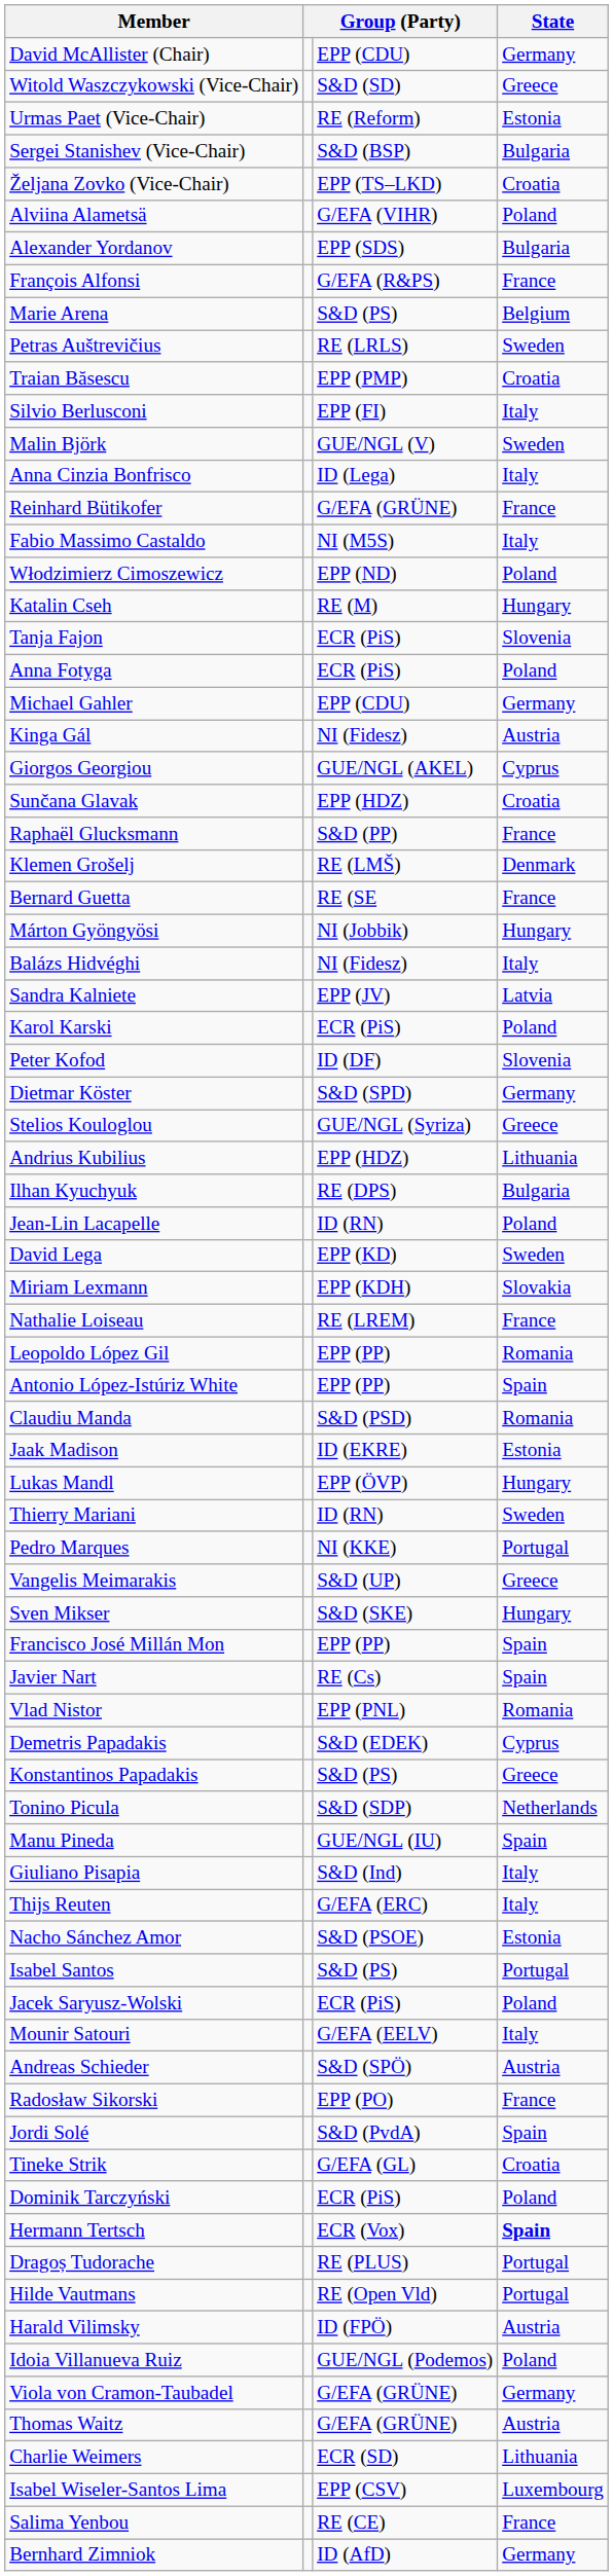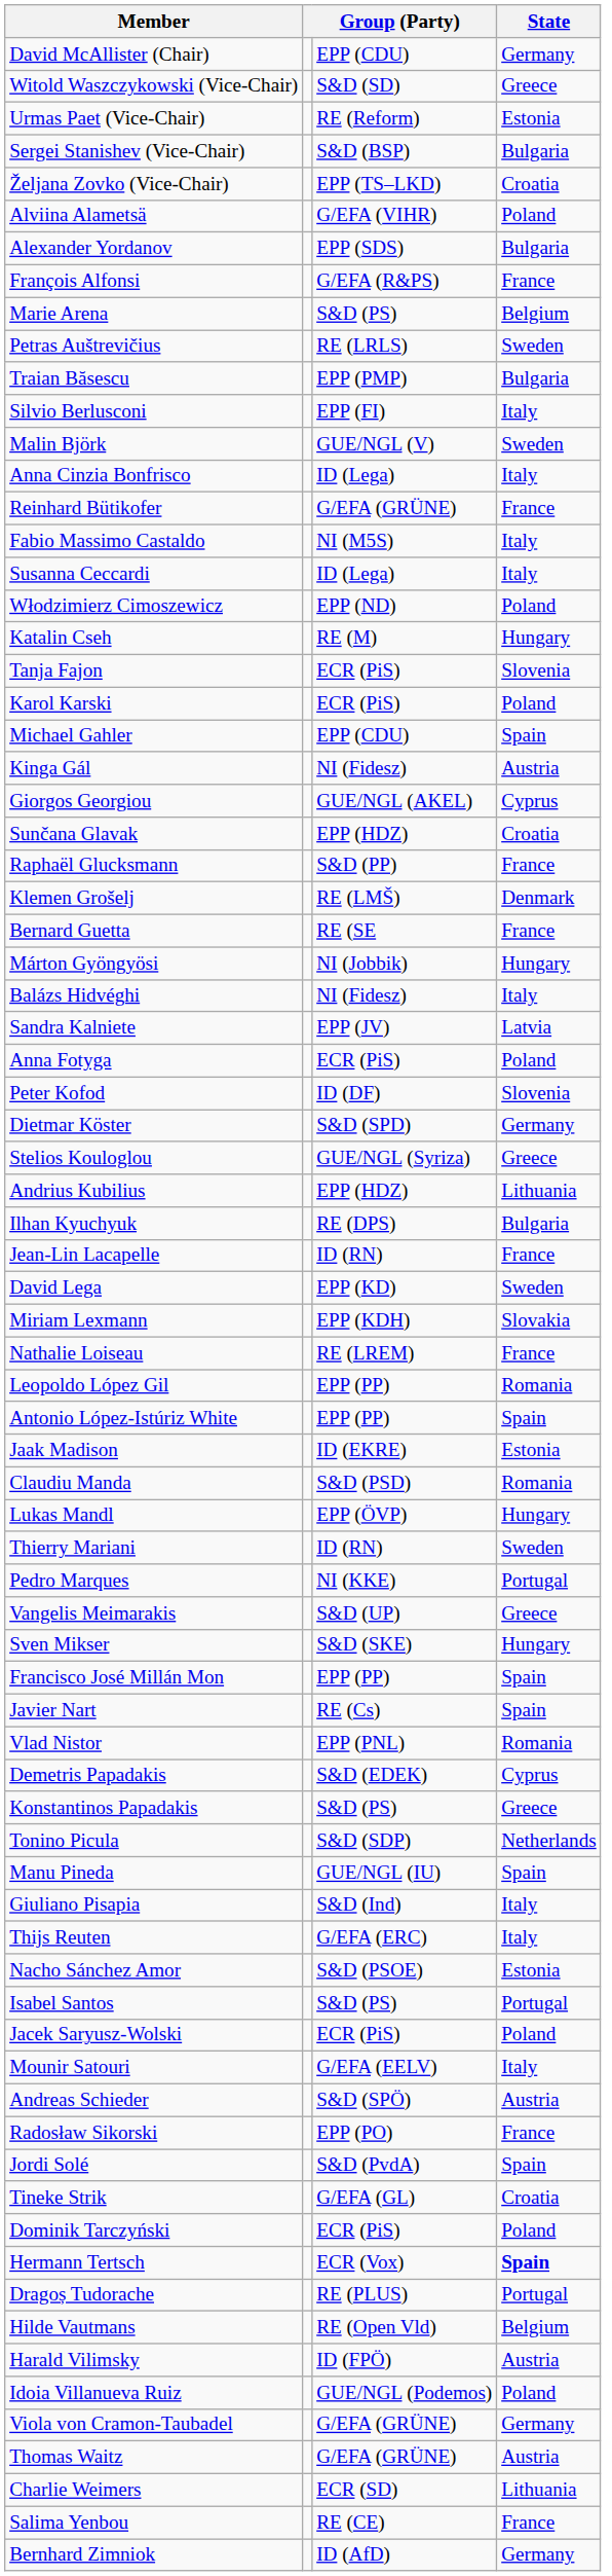 <table class="wikitable sortable mw-collapsible mw-collapsed" style="font-size:90%">
 <tr>
 <th>Member</th>
 <th colspan=2><a href='#'>Group</a> (Party)</th>
 <th><a href='#'>State</a></th>
 </tr>
 <tr>
 <td><a href='#'>David McAllister</a> (Chair)</td>
 <td bgcolor=></td>
 <td><a href='#'>EPP</a> (<a href='#'>CDU</a>)</td>
 <td><a href='#'>Germany</a></td>
 </tr>
 <tr>
 <td><a href='#'>Witold Waszczykowski</a> (Vice-Chair)</td>
 <td bgcolor=></td>
 <td><a href='#'>S&D</a> (<a href='#'>SD</a>)</td>
 <td><a href='#'>Greece</a></td>
 </tr>
 <tr>
 <td><a href='#'>Urmas Paet</a> (Vice-Chair)</td>
 <td bgcolor=></td>
 <td><a href='#'>RE</a> (<a href='#'>Reform</a>)</td>
 <td><a href='#'>Estonia</a></td>
 </tr>
 <tr>
 <td><a href='#'>Sergei Stanishev</a> (Vice-Chair)</td>
 <td bgcolor=></td>
 <td><a href='#'>S&D</a> (<a href='#'>BSP</a>)</td>
 <td><a href='#'>Bulgaria</a></td>
 </tr>
 <tr>
 <td><a href='#'>Željana Zovko</a> (Vice-Chair)</td>
 <td bgcolor=></td>
 <td><a href='#'>EPP</a> (<a href='#'>TS–LKD</a>)</td>
 <td><a href='#'>Croatia</a></td>
 </tr>
 <tr>
 <td><a href='#'>Alviina Alametsä</a></td>
 <td bgcolor=></td>
 <td><a href='#'>G/EFA</a> (<a href='#'>VIHR</a>)</td>
 <td><a href='#'>Poland</a></td>
 </tr>
 <tr>
 <td><a href='#'>Alexander Yordanov</a></td>
 <td bgcolor=></td>
 <td><a href='#'>EPP</a> (<a href='#'>SDS</a>)</td>
 <td><a href='#'>Bulgaria</a></td>
 </tr>
 <tr>
 <td><a href='#'>François Alfonsi</a></td>
 <td bgcolor=></td>
 <td><a href='#'>G/EFA</a> (<a href='#'>R&PS</a>)</td>
 <td><a href='#'>France</a></td>
 </tr>
 <tr>
 <td><a href='#'>Marie Arena</a></td>
 <td bgcolor=></td>
 <td><a href='#'>S&D</a> (<a href='#'>PS</a>)</td>
 <td><a href='#'>Belgium</a></td>
 </tr>
 <tr>
 <td><a href='#'>Petras Auštrevičius</a></td>
 <td bgcolor=></td>
 <td><a href='#'>RE</a> (<a href='#'>LRLS</a>)</td>
 <td><a href='#'>Sweden</a></td>
 </tr>
 <tr>
 <td><a href='#'>Traian Băsescu</a></td>
 <td bgcolor=></td>
 <td><a href='#'>EPP</a> (<a href='#'>PMP</a>)</td>
-<td><a href='#'>Croatia</a></td>
+<td><a href='#'>Bulgaria</a></td>
 </tr>
 <tr>
 <td><a href='#'>Silvio Berlusconi</a></td>
 <td bgcolor=></td>
 <td><a href='#'>EPP</a> (<a href='#'>FI</a>)</td>
 <td><a href='#'>Italy</a></td>
 </tr>
 <tr>
 <td><a href='#'>Malin Björk</a></td>
 <td bgcolor=></td>
 <td><a href='#'>GUE/NGL</a> (<a href='#'>V</a>)</td>
 <td><a href='#'>Sweden</a></td>
 </tr>
 <tr>
 <td><a href='#'>Anna Cinzia Bonfrisco</a></td>
 <td bgcolor=></td>
 <td><a href='#'>ID</a> (<a href='#'>Lega</a>)</td>
 <td><a href='#'>Italy</a></td>
 </tr>
 <tr>
 <td><a href='#'>Reinhard Bütikofer</a></td>
 <td bgcolor=></td>
 <td><a href='#'>G/EFA</a> (<a href='#'>GRÜNE</a>)</td>
 <td><a href='#'>France</a></td>
 </tr>
 <tr>
 <td><a href='#'>Fabio Massimo Castaldo</a></td>
 <td bgcolor=></td>
 <td><a href='#'>NI</a> (<a href='#'>M5S</a>)</td>
 <td><a href='#'>Italy</a></td>
 </tr>
 <tr>
+<td><a href='#'>Susanna Ceccardi</a></td>
+<td bgcolor=></td>
+<td><a href='#'>ID</a> (<a href='#'>Lega</a>)</td>
+<td><a href='#'>Italy</a></td>
+</tr>
+<tr>
 <td><a href='#'>Włodzimierz Cimoszewicz</a></td>
 <td bgcolor=></td>
 <td><a href='#'>EPP</a> (<a href='#'>ND</a>)</td>
 <td><a href='#'>Poland</a></td>
 </tr>
 <tr>
 <td><a href='#'>Katalin Cseh</a></td>
 <td bgcolor=></td>
 <td><a href='#'>RE</a> (<a href='#'>M</a>)</td>
 <td><a href='#'>Hungary</a></td>
 </tr>
 <tr>
 <td><a href='#'>Tanja Fajon</a></td>
 <td bgcolor=></td>
 <td><a href='#'>ECR</a> (<a href='#'>PiS</a>)</td>
 <td><a href='#'>Slovenia</a></td>
 </tr>
 <tr>
-<td><a href='#'>Anna Fotyga</a></td>
+<td><a href='#'>Karol Karski</a></td>
 <td bgcolor=></td>
 <td><a href='#'>ECR</a> (<a href='#'>PiS</a>)</td>
 <td><a href='#'>Poland</a></td>
 </tr>
 <tr>
 <td><a href='#'>Michael Gahler</a></td>
 <td bgcolor=></td>
 <td><a href='#'>EPP</a> (<a href='#'>CDU</a>)</td>
-<td><a href='#'>Germany</a></td>
+<td><a href='#'>Spain</a></td>
 </tr>
 <tr>
 <td><a href='#'>Kinga Gál</a></td>
 <td bgcolor=></td>
 <td><a href='#'>NI</a> (<a href='#'>Fidesz</a>)</td>
 <td><a href='#'>Austria</a></td>
 </tr>
 <tr>
 <td><a href='#'>Giorgos Georgiou</a></td>
 <td bgcolor=></td>
 <td><a href='#'>GUE/NGL</a> (<a href='#'>AKEL</a>)</td>
 <td><a href='#'>Cyprus</a></td>
 </tr>
 <tr>
 <td><a href='#'>Sunčana Glavak</a></td>
 <td bgcolor=></td>
 <td><a href='#'>EPP</a> (<a href='#'>HDZ</a>)</td>
 <td><a href='#'>Croatia</a></td>
 </tr>
 <tr>
 <td><a href='#'>Raphaël Glucksmann</a></td>
 <td bgcolor=></td>
 <td><a href='#'>S&D</a> (<a href='#'>PP</a>)</td>
 <td><a href='#'>France</a></td>
 </tr>
 <tr>
 <td><a href='#'>Klemen Grošelj</a></td>
 <td bgcolor=></td>
 <td><a href='#'>RE</a> (<a href='#'>LMŠ</a>)</td>
 <td><a href='#'>Denmark</a></td>
 </tr>
 <tr>
 <td><a href='#'>Bernard Guetta</a></td>
 <td bgcolor=></td>
 <td><a href='#'>RE</a> (<a href='#'>SE</a></td>
 <td><a href='#'>France</a></td>
 </tr>
 <tr>
 <td><a href='#'>Márton Gyöngyösi</a></td>
 <td bgcolor=></td>
 <td><a href='#'>NI</a> (<a href='#'>Jobbik</a>)</td>
 <td><a href='#'>Hungary</a></td>
 </tr>
 <tr>
 <td><a href='#'>Balázs Hidvéghi</a></td>
 <td bgcolor=></td>
 <td><a href='#'>NI</a> (<a href='#'>Fidesz</a>)</td>
 <td><a href='#'>Italy</a></td>
 </tr>
 <tr>
 <td><a href='#'>Sandra Kalniete</a></td>
 <td bgcolor=></td>
 <td><a href='#'>EPP</a> (<a href='#'>JV</a>)</td>
 <td><a href='#'>Latvia</a></td>
 </tr>
 <tr>
-<td><a href='#'>Karol Karski</a></td>
+<td><a href='#'>Anna Fotyga</a></td>
 <td bgcolor=></td>
 <td><a href='#'>ECR</a> (<a href='#'>PiS</a>)</td>
 <td><a href='#'>Poland</a></td>
 </tr>
 <tr>
 <td><a href='#'>Peter Kofod</a></td>
 <td bgcolor=></td>
 <td><a href='#'>ID</a> (<a href='#'>DF</a>)</td>
 <td><a href='#'>Slovenia</a></td>
 </tr>
 <tr>
 <td><a href='#'>Dietmar Köster</a></td>
 <td bgcolor=></td>
 <td><a href='#'>S&D</a> (<a href='#'>SPD</a>)</td>
 <td><a href='#'>Germany</a></td>
 </tr>
 <tr>
 <td><a href='#'>Stelios Kouloglou</a></td>
 <td bgcolor=></td>
 <td><a href='#'>GUE/NGL</a> (<a href='#'>Syriza</a>)</td>
 <td><a href='#'>Greece</a></td>
 </tr>
 <tr>
 <td><a href='#'>Andrius Kubilius</a></td>
 <td bgcolor=></td>
 <td><a href='#'>EPP</a> (<a href='#'>HDZ</a>)</td>
 <td><a href='#'>Lithuania</a></td>
 </tr>
 <tr>
 <td><a href='#'>Ilhan Kyuchyuk</a></td>
 <td bgcolor=></td>
 <td><a href='#'>RE</a> (<a href='#'>DPS</a>)</td>
 <td><a href='#'>Bulgaria</a></td>
 </tr>
 <tr>
 <td><a href='#'>Jean-Lin Lacapelle</a></td>
 <td bgcolor=></td>
 <td><a href='#'>ID</a> (<a href='#'>RN</a>)</td>
-<td><a href='#'>Poland</a></td>
+<td><a href='#'>France</a></td>
 </tr>
 <tr>
 <td><a href='#'>David Lega</a></td>
 <td bgcolor=></td>
 <td><a href='#'>EPP</a> (<a href='#'>KD</a>)</td>
 <td><a href='#'>Sweden</a></td>
 </tr>
 <tr>
 <td><a href='#'>Miriam Lexmann</a></td>
 <td bgcolor=></td>
 <td><a href='#'>EPP</a> (<a href='#'>KDH</a>)</td>
 <td><a href='#'>Slovakia</a></td>
 </tr>
 <tr>
 <td><a href='#'>Nathalie Loiseau</a></td>
 <td bgcolor=></td>
 <td><a href='#'>RE</a> (<a href='#'>LREM</a>)</td>
 <td><a href='#'>France</a></td>
 </tr>
 <tr>
 <td><a href='#'>Leopoldo López Gil</a></td>
 <td bgcolor=></td>
 <td><a href='#'>EPP</a> (<a href='#'>PP</a>)</td>
 <td><a href='#'>Romania</a></td>
 </tr>
 <tr>
 <td><a href='#'>Antonio López-Istúriz White</a></td>
 <td bgcolor=></td>
 <td><a href='#'>EPP</a> (<a href='#'>PP</a>)</td>
 <td><a href='#'>Spain</a></td>
 </tr>
 <tr>
+<td><a href='#'>Jaak Madison</a></td>
+<td bgcolor=></td>
+<td><a href='#'>ID</a> (<a href='#'>EKRE</a>)</td>
+<td><a href='#'>Estonia</a></td>
+</tr>
+<tr>
 <td><a href='#'>Claudiu Manda</a></td>
 <td bgcolor=></td>
 <td><a href='#'>S&D</a> (<a href='#'>PSD</a>)</td>
 <td><a href='#'>Romania</a></td>
-</tr>
-<tr>
-<td><a href='#'>Jaak Madison</a></td>
-<td bgcolor=></td>
-<td><a href='#'>ID</a> (<a href='#'>EKRE</a>)</td>
-<td><a href='#'>Estonia</a></td>
 </tr>
 <tr>
 <td><a href='#'>Lukas Mandl</a></td>
 <td bgcolor=></td>
 <td><a href='#'>EPP</a> (<a href='#'>ÖVP</a>)</td>
 <td><a href='#'>Hungary</a></td>
 </tr>
 <tr>
 <td><a href='#'>Thierry Mariani</a></td>
 <td bgcolor=></td>
 <td><a href='#'>ID</a> (<a href='#'>RN</a>)</td>
 <td><a href='#'>Sweden</a></td>
 </tr>
 <tr>
 <td><a href='#'>Pedro Marques</a></td>
 <td bgcolor=></td>
 <td><a href='#'>NI</a> (<a href='#'>KKE</a>)</td>
 <td><a href='#'>Portugal</a></td>
 </tr>
 <tr>
 <td><a href='#'>Vangelis Meimarakis</a></td>
 <td bgcolor=></td>
 <td><a href='#'>S&D</a> (<a href='#'>UP</a>)</td>
 <td><a href='#'>Greece</a></td>
 </tr>
 <tr>
 <td><a href='#'>Sven Mikser</a></td>
 <td bgcolor=></td>
 <td><a href='#'>S&D</a> (<a href='#'>SKE</a>)</td>
 <td><a href='#'>Hungary</a></td>
 </tr>
 <tr>
 <td><a href='#'>Francisco José Millán Mon</a></td>
 <td bgcolor=></td>
 <td><a href='#'>EPP</a> (<a href='#'>PP</a>)</td>
 <td><a href='#'>Spain</a></td>
 </tr>
 <tr>
 <td><a href='#'>Javier Nart</a></td>
 <td bgcolor=></td>
 <td><a href='#'>RE</a> (<a href='#'>Cs</a>)</td>
 <td><a href='#'>Spain</a></td>
 </tr>
 <tr>
 <td><a href='#'>Vlad Nistor</a></td>
 <td bgcolor=></td>
 <td><a href='#'>EPP</a> (<a href='#'>PNL</a>)</td>
 <td><a href='#'>Romania</a></td>
 </tr>
 <tr>
 <td><a href='#'>Demetris Papadakis</a></td>
 <td bgcolor=></td>
 <td><a href='#'>S&D</a> (<a href='#'>EDEK</a>)</td>
 <td><a href='#'>Cyprus</a></td>
 </tr>
 <tr>
 <td><a href='#'>Konstantinos Papadakis</a></td>
 <td bgcolor=></td>
 <td><a href='#'>S&D</a> (<a href='#'>PS</a>)</td>
 <td><a href='#'>Greece</a></td>
 </tr>
 <tr>
 <td><a href='#'>Tonino Picula</a></td>
 <td bgcolor=></td>
 <td><a href='#'>S&D</a> (<a href='#'>SDP</a>)</td>
 <td><a href='#'>Netherlands</a></td>
 </tr>
 <tr>
 <td><a href='#'>Manu Pineda</a></td>
 <td bgcolor=></td>
 <td><a href='#'>GUE/NGL</a> (<a href='#'>IU</a>)</td>
 <td><a href='#'>Spain</a></td>
 </tr>
 <tr>
 <td><a href='#'>Giuliano Pisapia</a></td>
 <td bgcolor=></td>
 <td><a href='#'>S&D</a> (<a href='#'>Ind</a>)</td>
 <td><a href='#'>Italy</a></td>
 </tr>
 <tr>
 <td><a href='#'>Thijs Reuten</a></td>
 <td bgcolor=></td>
 <td><a href='#'>G/EFA</a> (<a href='#'>ERC</a>)</td>
 <td><a href='#'>Italy</a></td>
 </tr>
 <tr>
 <td><a href='#'>Nacho Sánchez Amor</a></td>
 <td bgcolor=></td>
 <td><a href='#'>S&D</a> (<a href='#'>PSOE</a>)</td>
 <td><a href='#'>Estonia</a></td>
 </tr>
 <tr>
 <td><a href='#'>Isabel Santos</a></td>
 <td bgcolor=></td>
 <td><a href='#'>S&D</a> (<a href='#'>PS</a>)</td>
 <td><a href='#'>Portugal</a></td>
 </tr>
 <tr>
 <td><a href='#'>Jacek Saryusz-Wolski</a></td>
 <td bgcolor=></td>
 <td><a href='#'>ECR</a> (<a href='#'>PiS</a>)</td>
 <td><a href='#'>Poland</a></td>
 </tr>
 <tr>
 <td><a href='#'>Mounir Satouri</a></td>
 <td bgcolor=></td>
 <td><a href='#'>G/EFA</a> (<a href='#'>EELV</a>)</td>
 <td><a href='#'>Italy</a></td>
 </tr>
 <tr>
 <td><a href='#'>Andreas Schieder</a></td>
 <td bgcolor=></td>
 <td><a href='#'>S&D</a> (<a href='#'>SPÖ</a>)</td>
 <td><a href='#'>Austria</a></td>
 </tr>
 <tr>
 <td><a href='#'>Radosław Sikorski</a></td>
 <td bgcolor=></td>
 <td><a href='#'>EPP</a> (<a href='#'>PO</a>)</td>
 <td><a href='#'>France</a></td>
 </tr>
 <tr>
 <td><a href='#'>Jordi Solé</a></td>
 <td bgcolor=></td>
 <td><a href='#'>S&D</a> (<a href='#'>PvdA</a>)</td>
 <td><a href='#'>Spain</a></td>
 </tr>
 <tr>
 <td><a href='#'>Tineke Strik</a></td>
 <td bgcolor=></td>
 <td><a href='#'>G/EFA</a> (<a href='#'>GL</a>)</td>
 <td><a href='#'>Croatia</a></td>
 </tr>
 <tr>
 <td><a href='#'>Dominik Tarczyński</a></td>
 <td bgcolor=></td>
 <td><a href='#'>ECR</a> (<a href='#'>PiS</a>)</td>
 <td><a href='#'>Poland</a></td>
 </tr>
 <tr>
 <td><a href='#'>Hermann Tertsch</a></td>
 <td bgcolor=></td>
 <td><a href='#'>ECR</a> (<a href='#'>Vox</a>)</td>
 <td><strong><a href='#'>Spain</a></strong></td>
 </tr>
 <tr>
 <td><a href='#'>Dragoș Tudorache</a></td>
 <td bgcolor=></td>
 <td><a href='#'>RE</a> (<a href='#'>PLUS</a>)</td>
 <td><a href='#'>Portugal</a></td>
 </tr>
 <tr>
 <td><a href='#'>Hilde Vautmans</a></td>
 <td bgcolor=></td>
 <td><a href='#'>RE</a> (<a href='#'>Open Vld</a>)</td>
-<td><a href='#'>Portugal</a></td>
+<td><a href='#'>Belgium</a></td>
 </tr>
 <tr>
 <td><a href='#'>Harald Vilimsky</a></td>
 <td bgcolor=></td>
 <td><a href='#'>ID</a> (<a href='#'>FPÖ</a>)</td>
 <td><a href='#'>Austria</a></td>
 </tr>
 <tr>
 <td><a href='#'>Idoia Villanueva Ruiz</a></td>
 <td bgcolor=></td>
 <td><a href='#'>GUE/NGL</a> (<a href='#'>Podemos</a>)</td>
 <td><a href='#'>Poland</a></td>
 </tr>
 <tr>
 <td><a href='#'>Viola von Cramon-Taubadel</a></td>
 <td bgcolor=></td>
 <td><a href='#'>G/EFA</a> (<a href='#'>GRÜNE</a>)</td>
 <td><a href='#'>Germany</a></td>
 </tr>
 <tr>
 <td><a href='#'>Thomas Waitz</a></td>
 <td bgcolor=></td>
 <td><a href='#'>G/EFA</a> (<a href='#'>GRÜNE</a>)</td>
 <td><a href='#'>Austria</a></td>
 </tr>
 <tr>
 <td><a href='#'>Charlie Weimers</a></td>
 <td bgcolor=></td>
 <td><a href='#'>ECR</a> (<a href='#'>SD</a>)</td>
 <td><a href='#'>Lithuania</a></td>
 </tr>
 <tr>
-<td><a href='#'>Isabel Wiseler-Santos Lima</a></td>
-<td bgcolor=></td>
-<td><a href='#'>EPP</a> (<a href='#'>CSV</a>)</td>
-<td><a href='#'>Luxembourg</a></td>
-</tr>
-<tr>
 <td><a href='#'>Salima Yenbou</a></td>
 <td bgcolor=></td>
 <td><a href='#'>RE</a> (<a href='#'>CE</a>)</td>
 <td><a href='#'>France</a></td>
 </tr>
 <tr>
 <td><a href='#'>Bernhard Zimniok</a></td>
 <td bgcolor=></td>
 <td><a href='#'>ID</a> (<a href='#'>AfD</a>)</td>
 <td><a href='#'>Germany</a></td>
 </tr>
 </table>
